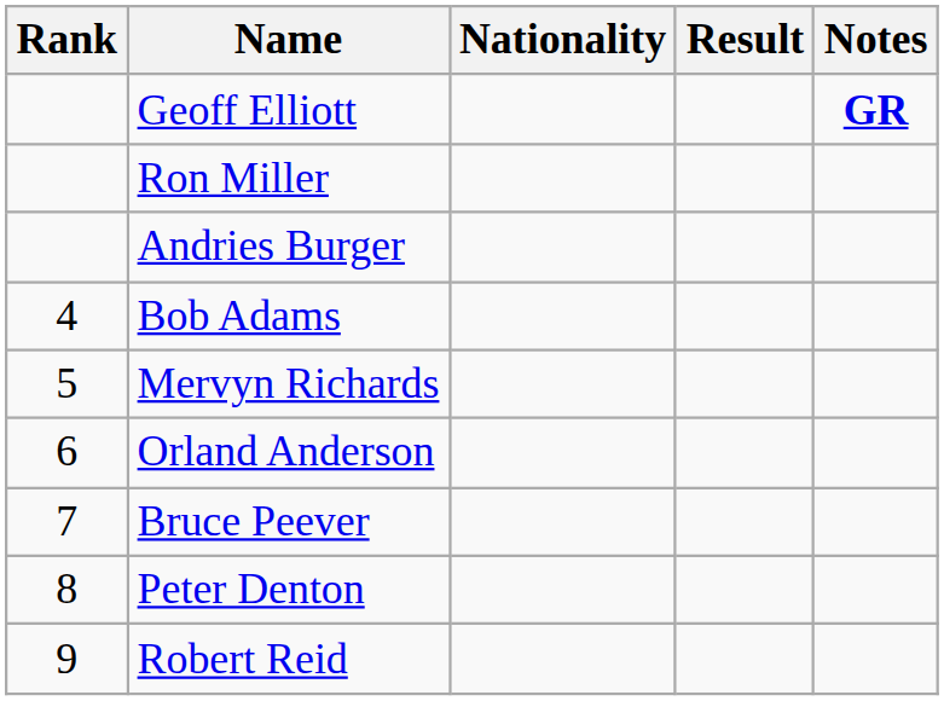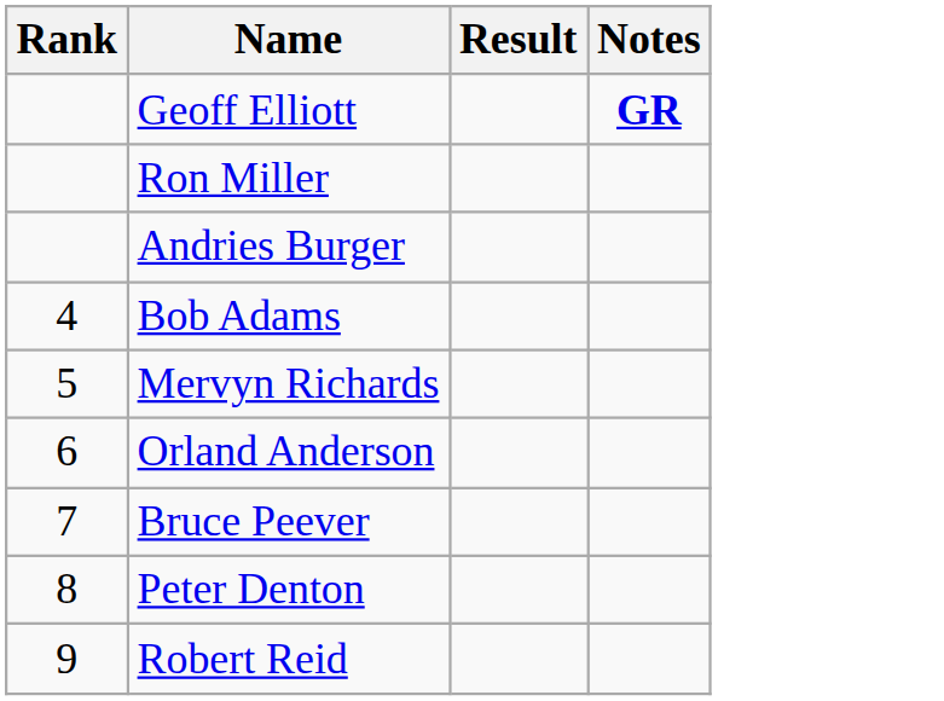 <table class="wikitable sortable" style=" text-align:center">
 <tr>
 <th>Rank</th>
 <th>Name</th>
-<th>Nationality</th>
 <th>Result</th>
 <th>Notes</th>
 </tr>
 <tr>
 <td></td>
 <td align=left><a href='#'>Geoff Elliott</a></td>
-<td align=left></td>
 <td></td>
 <td><strong><a href='#'>GR</a></strong></td>
 </tr>
 <tr>
 <td></td>
 <td align=left><a href='#'>Ron Miller</a></td>
-<td align=left></td>
 <td></td>
 <td></td>
 </tr>
 <tr>
 <td></td>
 <td align=left><a href='#'>Andries Burger</a></td>
-<td align=left></td>
 <td></td>
 <td></td>
 </tr>
 <tr>
 <td>4</td>
 <td align=left><a href='#'>Bob Adams</a></td>
-<td align=left></td>
 <td></td>
 <td></td>
 </tr>
 <tr>
 <td>5</td>
 <td align=left><a href='#'>Mervyn Richards</a></td>
-<td align=left></td>
 <td></td>
 <td></td>
 </tr>
 <tr>
 <td>6</td>
 <td align=left><a href='#'>Orland Anderson</a></td>
-<td align=left></td>
 <td></td>
 <td></td>
 </tr>
 <tr>
 <td>7</td>
 <td align=left><a href='#'>Bruce Peever</a></td>
-<td align=left></td>
 <td></td>
 <td></td>
 </tr>
 <tr>
 <td>8</td>
 <td align=left><a href='#'>Peter Denton</a></td>
-<td align=left></td>
 <td></td>
 <td></td>
 </tr>
 <tr>
 <td>9</td>
 <td align=left><a href='#'>Robert Reid</a></td>
-<td align=left></td>
 <td></td>
 <td></td>
 </tr>
 </table>
